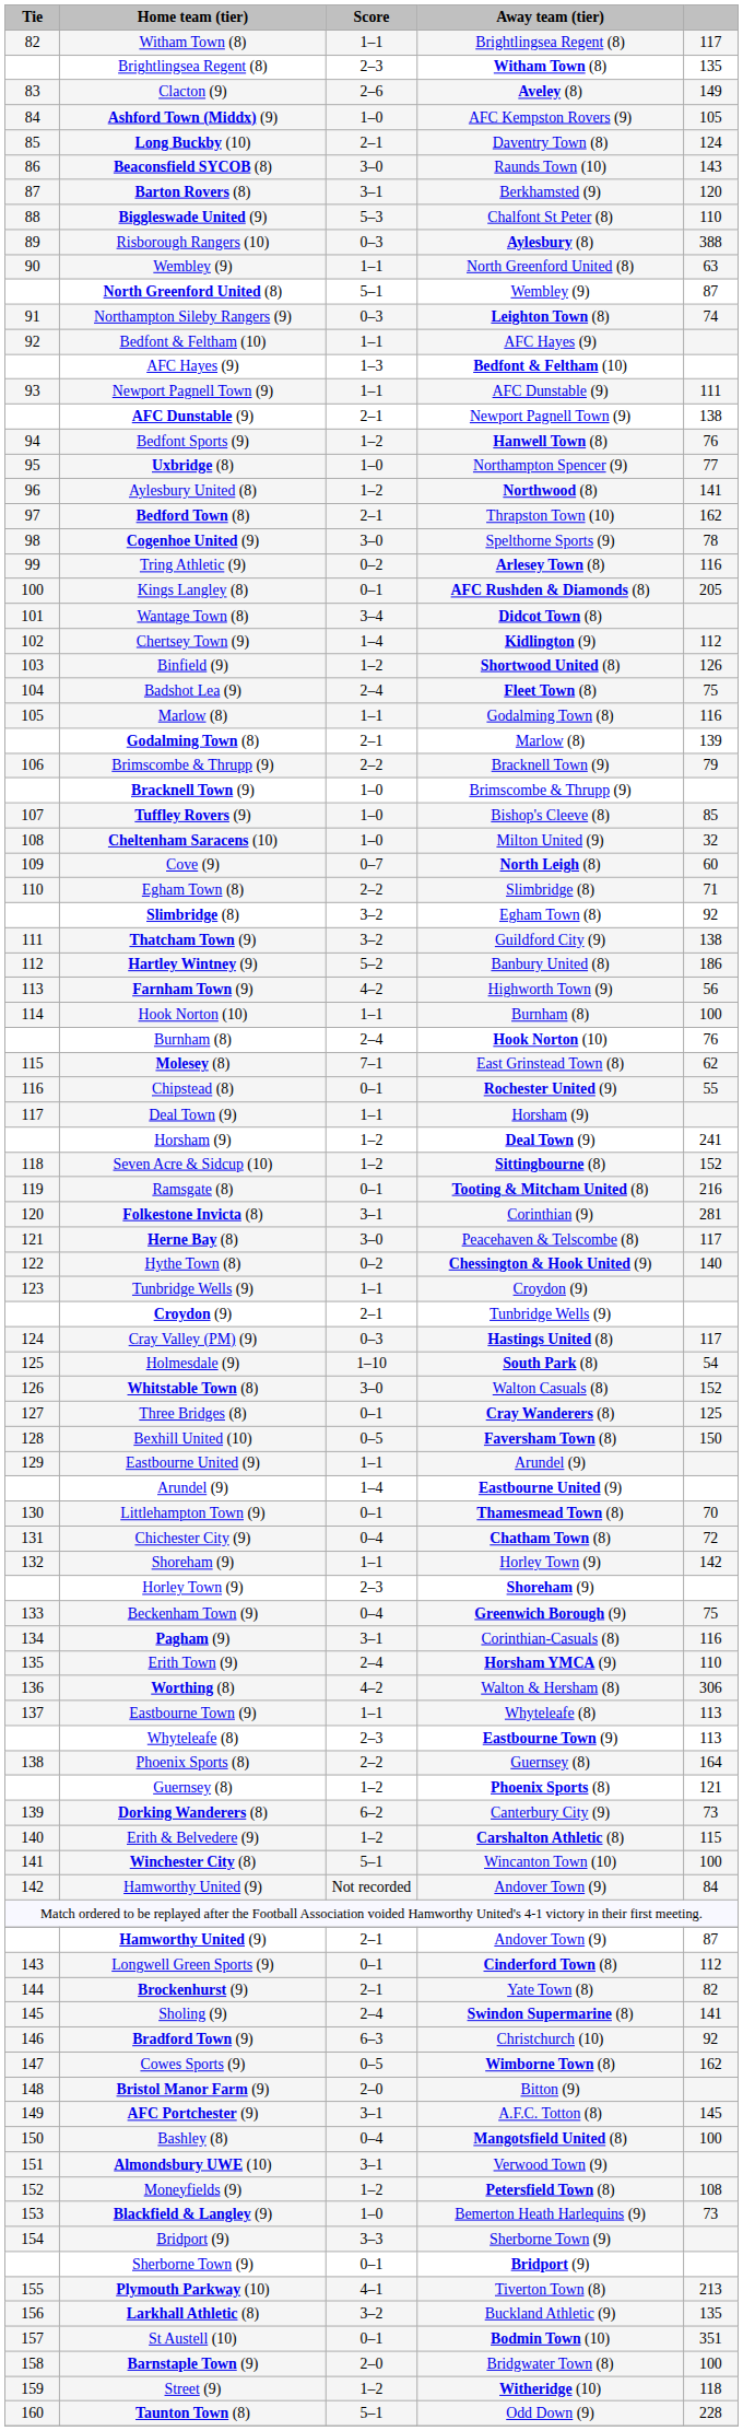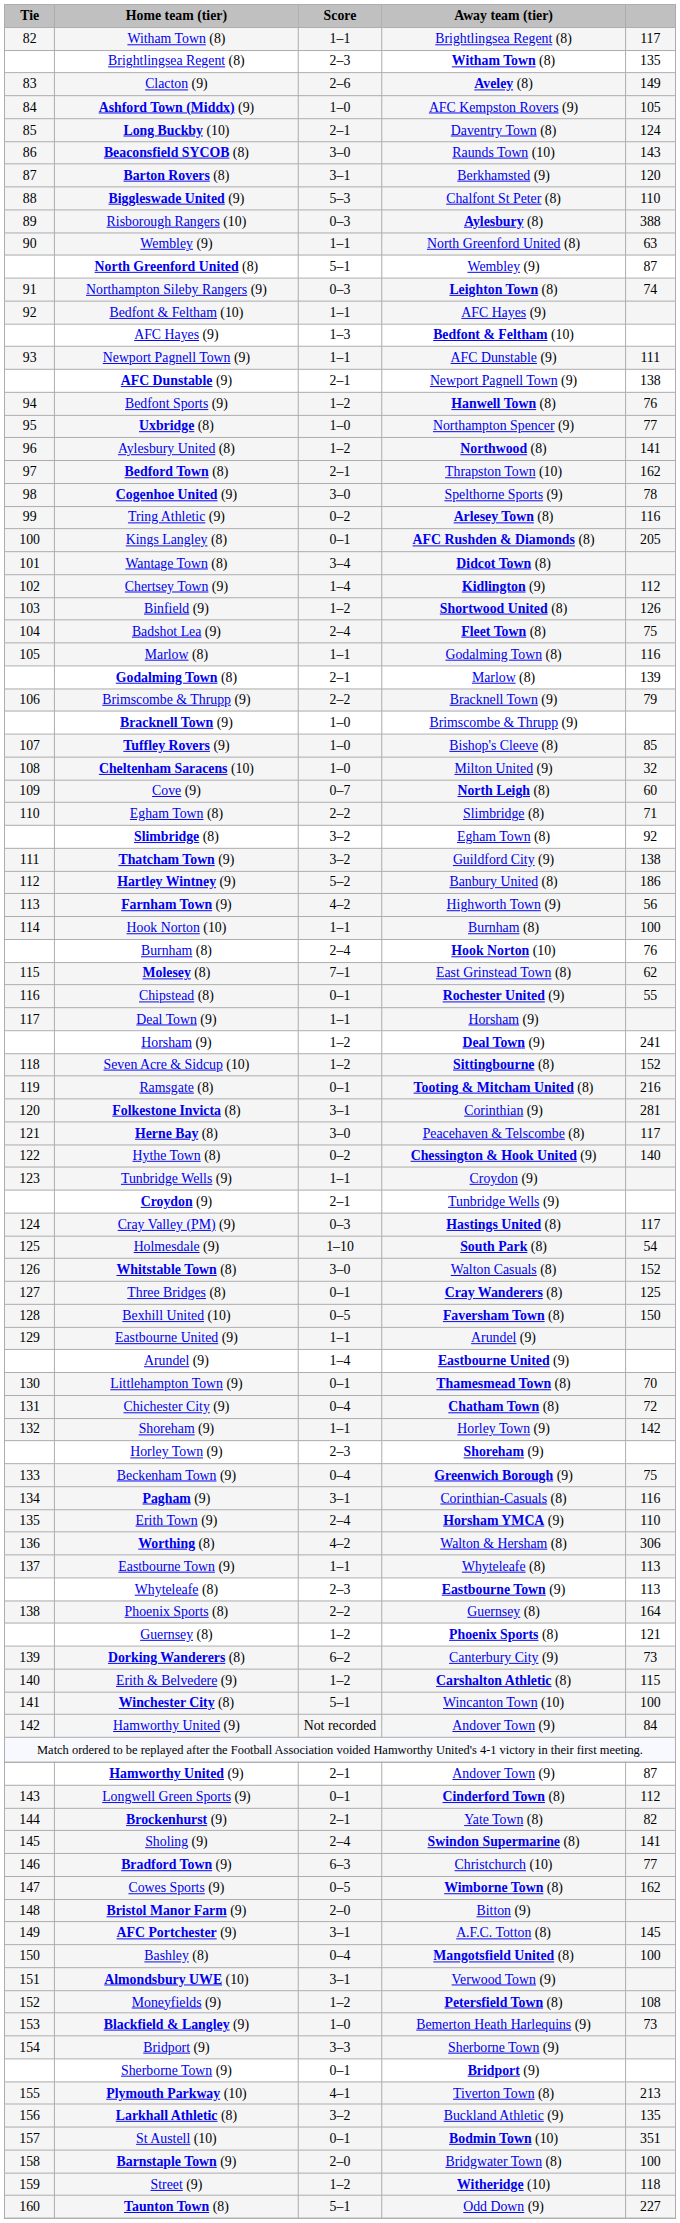 <table class="wikitable" style="width: 700px; background:WhiteSmoke; text-align:center; font-size:90%">
 <tr>
 <td scope="col" style="width:  7.50%; background:silver;"><strong>Tie</strong></td>
 <td scope="col" style="width: 36.25%; background:silver;"><strong>Home team (tier)</strong></td>
 <td scope="col" style="width: 12.50%; background:silver;"><strong>Score</strong></td>
 <td scope="col" style="width: 36.25%; background:silver;"><strong>Away team (tier)</strong></td>
 <td scope="col" style="width:  7.50%; background:silver;"><strong></strong></td>
 </tr>
 <tr>
 <td>82</td>
 <td><a href='#'>Witham Town</a> (8)</td>
 <td>1–1</td>
 <td><a href='#'>Brightlingsea Regent</a> (8)</td>
 <td>117</td>
 </tr>
 <tr style="background:white;">
 <td><em></em></td>
 <td><a href='#'>Brightlingsea Regent</a> (8)</td>
 <td>2–3</td>
 <td><strong><a href='#'>Witham Town</a></strong> (8)</td>
 <td>135</td>
 </tr>
 <tr>
 <td>83</td>
 <td><a href='#'>Clacton</a> (9)</td>
 <td>2–6</td>
 <td><strong><a href='#'>Aveley</a></strong> (8)</td>
 <td>149</td>
 </tr>
 <tr>
 <td>84</td>
 <td><strong><a href='#'>Ashford Town (Middx)</a></strong> (9)</td>
 <td>1–0</td>
 <td><a href='#'>AFC Kempston Rovers</a> (9)</td>
 <td>105</td>
 </tr>
 <tr>
 <td>85</td>
 <td><strong><a href='#'>Long Buckby</a></strong> (10)</td>
 <td>2–1</td>
 <td><a href='#'>Daventry Town</a> (8)</td>
 <td>124</td>
 </tr>
 <tr>
 <td>86</td>
 <td><strong><a href='#'>Beaconsfield SYCOB</a></strong> (8)</td>
 <td>3–0</td>
 <td><a href='#'>Raunds Town</a> (10)</td>
 <td>143</td>
 </tr>
 <tr>
 <td>87</td>
 <td><strong><a href='#'>Barton Rovers</a></strong> (8)</td>
 <td>3–1</td>
 <td><a href='#'>Berkhamsted</a> (9)</td>
 <td>120</td>
 </tr>
 <tr>
 <td>88</td>
 <td><strong><a href='#'>Biggleswade United</a></strong> (9)</td>
 <td>5–3</td>
 <td><a href='#'>Chalfont St Peter</a> (8)</td>
 <td>110</td>
 </tr>
 <tr>
 <td>89</td>
 <td><a href='#'>Risborough Rangers</a> (10)</td>
 <td>0–3</td>
 <td><strong><a href='#'>Aylesbury</a></strong> (8)</td>
 <td>388</td>
 </tr>
 <tr>
 <td>90</td>
 <td><a href='#'>Wembley</a> (9)</td>
 <td>1–1</td>
 <td><a href='#'>North Greenford United</a> (8)</td>
 <td>63</td>
 </tr>
 <tr style="background:white;">
 <td><em></em></td>
 <td><strong><a href='#'>North Greenford United</a></strong> (8)</td>
 <td>5–1</td>
 <td><a href='#'>Wembley</a> (9)</td>
 <td>87</td>
 </tr>
 <tr>
 <td>91</td>
 <td><a href='#'>Northampton Sileby Rangers</a> (9)</td>
 <td>0–3</td>
 <td><strong><a href='#'>Leighton Town</a></strong> (8)</td>
 <td>74</td>
 </tr>
 <tr>
 <td>92</td>
 <td><a href='#'>Bedfont & Feltham</a> (10)</td>
 <td>1–1</td>
 <td><a href='#'>AFC Hayes</a> (9)</td>
 <td></td>
 </tr>
 <tr style="background:white;">
 <td><em></em></td>
 <td><a href='#'>AFC Hayes</a> (9)</td>
 <td>1–3</td>
 <td><strong><a href='#'>Bedfont & Feltham</a></strong> (10)</td>
 <td></td>
 </tr>
 <tr>
 <td>93</td>
 <td><a href='#'>Newport Pagnell Town</a> (9)</td>
 <td>1–1</td>
 <td><a href='#'>AFC Dunstable</a> (9)</td>
 <td>111</td>
 </tr>
 <tr style="background:white;">
 <td><em></em></td>
 <td><strong><a href='#'>AFC Dunstable</a></strong> (9)</td>
 <td>2–1</td>
 <td><a href='#'>Newport Pagnell Town</a> (9)</td>
 <td>138</td>
 </tr>
 <tr>
 <td>94</td>
 <td><a href='#'>Bedfont Sports</a> (9)</td>
 <td>1–2</td>
 <td><strong><a href='#'>Hanwell Town</a></strong> (8)</td>
 <td>76</td>
 </tr>
 <tr>
 <td>95</td>
 <td><strong><a href='#'>Uxbridge</a></strong> (8)</td>
 <td>1–0</td>
 <td><a href='#'>Northampton Spencer</a> (9)</td>
 <td>77</td>
 </tr>
 <tr>
 <td>96</td>
 <td><a href='#'>Aylesbury United</a> (8)</td>
 <td>1–2</td>
 <td><strong><a href='#'>Northwood</a></strong> (8)</td>
 <td>141</td>
 </tr>
 <tr>
 <td>97</td>
 <td><strong><a href='#'>Bedford Town</a></strong> (8)</td>
 <td>2–1</td>
 <td><a href='#'>Thrapston Town</a> (10)</td>
 <td>162</td>
 </tr>
 <tr>
 <td>98</td>
 <td><strong><a href='#'>Cogenhoe United</a></strong> (9)</td>
 <td>3–0</td>
 <td><a href='#'>Spelthorne Sports</a> (9)</td>
 <td>78</td>
 </tr>
 <tr>
 <td>99</td>
 <td><a href='#'>Tring Athletic</a> (9)</td>
 <td>0–2</td>
 <td><strong><a href='#'>Arlesey Town</a></strong> (8)</td>
 <td>116</td>
 </tr>
 <tr>
 <td>100</td>
 <td><a href='#'>Kings Langley</a> (8)</td>
 <td>0–1</td>
 <td><strong><a href='#'>AFC Rushden & Diamonds</a></strong> (8)</td>
 <td>205</td>
 </tr>
 <tr>
 <td>101</td>
 <td><a href='#'>Wantage Town</a> (8)</td>
 <td>3–4</td>
 <td><strong><a href='#'>Didcot Town</a></strong> (8)</td>
 <td></td>
 </tr>
 <tr>
 <td>102</td>
 <td><a href='#'>Chertsey Town</a> (9)</td>
 <td>1–4</td>
 <td><strong><a href='#'>Kidlington</a></strong> (9)</td>
 <td>112</td>
 </tr>
 <tr>
 <td>103</td>
 <td><a href='#'>Binfield</a> (9)</td>
 <td>1–2</td>
 <td><strong><a href='#'>Shortwood United</a></strong> (8)</td>
 <td>126</td>
 </tr>
 <tr>
 <td>104</td>
 <td><a href='#'>Badshot Lea</a> (9)</td>
 <td>2–4</td>
 <td><strong><a href='#'>Fleet Town</a></strong> (8)</td>
 <td>75</td>
 </tr>
 <tr>
 <td>105</td>
 <td><a href='#'>Marlow</a> (8)</td>
 <td>1–1</td>
 <td><a href='#'>Godalming Town</a> (8)</td>
 <td>116</td>
 </tr>
 <tr style="background:white;">
 <td><em></em></td>
 <td><strong><a href='#'>Godalming Town</a></strong> (8)</td>
 <td>2–1 </td>
 <td><a href='#'>Marlow</a> (8)</td>
 <td>139</td>
 </tr>
 <tr>
 <td>106</td>
 <td><a href='#'>Brimscombe & Thrupp</a> (9)</td>
 <td>2–2</td>
 <td><a href='#'>Bracknell Town</a> (9)</td>
 <td>79</td>
 </tr>
 <tr style="background:white;">
 <td><em></em></td>
 <td><strong><a href='#'>Bracknell Town</a></strong> (9)</td>
 <td>1–0</td>
 <td><a href='#'>Brimscombe & Thrupp</a> (9)</td>
 <td></td>
 </tr>
 <tr>
 <td>107</td>
 <td><strong><a href='#'>Tuffley Rovers</a></strong> (9)</td>
 <td>1–0</td>
 <td><a href='#'>Bishop's Cleeve</a> (8)</td>
 <td>85</td>
 </tr>
 <tr>
 <td>108</td>
 <td><strong><a href='#'>Cheltenham Saracens</a></strong> (10)</td>
 <td>1–0</td>
 <td><a href='#'>Milton United</a> (9)</td>
 <td>32</td>
 </tr>
 <tr>
 <td>109</td>
 <td><a href='#'>Cove</a> (9)</td>
 <td>0–7</td>
 <td><strong><a href='#'>North Leigh</a></strong> (8)</td>
 <td>60</td>
 </tr>
 <tr>
 <td>110</td>
 <td><a href='#'>Egham Town</a> (8)</td>
 <td>2–2</td>
 <td><a href='#'>Slimbridge</a> (8)</td>
 <td>71</td>
 </tr>
 <tr style="background:white;">
 <td><em></em></td>
 <td><strong><a href='#'>Slimbridge</a></strong> (8)</td>
 <td>3–2 </td>
 <td><a href='#'>Egham Town</a> (8)</td>
 <td>92</td>
 </tr>
 <tr>
 <td>111</td>
 <td><strong><a href='#'>Thatcham Town</a></strong> (9)</td>
 <td>3–2</td>
 <td><a href='#'>Guildford City</a> (9)</td>
 <td>138</td>
 </tr>
 <tr>
 <td>112</td>
 <td><strong><a href='#'>Hartley Wintney</a></strong> (9)</td>
 <td>5–2</td>
 <td><a href='#'>Banbury United</a> (8)</td>
 <td>186</td>
 </tr>
 <tr>
 <td>113</td>
 <td><strong><a href='#'>Farnham Town</a></strong> (9)</td>
 <td>4–2</td>
 <td><a href='#'>Highworth Town</a> (9)</td>
 <td>56</td>
 </tr>
 <tr>
 <td>114</td>
 <td><a href='#'>Hook Norton</a> (10)</td>
 <td>1–1</td>
 <td><a href='#'>Burnham</a> (8)</td>
 <td>100</td>
 </tr>
 <tr style="background:white;">
 <td><em></em></td>
 <td><a href='#'>Burnham</a> (8)</td>
 <td>2–4 </td>
 <td><strong><a href='#'>Hook Norton</a></strong> (10)</td>
 <td>76</td>
 </tr>
 <tr>
 <td>115</td>
 <td><strong><a href='#'>Molesey</a></strong> (8)</td>
 <td>7–1</td>
 <td><a href='#'>East Grinstead Town</a> (8)</td>
 <td>62</td>
 </tr>
 <tr>
 <td>116</td>
 <td><a href='#'>Chipstead</a> (8)</td>
 <td>0–1</td>
 <td><strong><a href='#'>Rochester United</a></strong> (9)</td>
 <td>55</td>
 </tr>
 <tr>
 <td>117</td>
 <td><a href='#'>Deal Town</a> (9)</td>
 <td>1–1</td>
 <td><a href='#'>Horsham</a> (9)</td>
 <td></td>
 </tr>
 <tr style="background:white;">
 <td><em></em></td>
 <td><a href='#'>Horsham</a> (9)</td>
 <td>1–2</td>
 <td><strong><a href='#'>Deal Town</a></strong> (9)</td>
 <td>241</td>
 </tr>
 <tr>
 <td>118</td>
 <td><a href='#'>Seven Acre & Sidcup</a> (10)</td>
 <td>1–2</td>
 <td><strong><a href='#'>Sittingbourne</a></strong> (8)</td>
 <td>152</td>
 </tr>
 <tr>
 <td>119</td>
 <td><a href='#'>Ramsgate</a> (8)</td>
 <td>0–1</td>
 <td><strong><a href='#'>Tooting & Mitcham United</a></strong> (8)</td>
 <td>216</td>
 </tr>
 <tr>
 <td>120</td>
 <td><strong><a href='#'>Folkestone Invicta</a></strong> (8)</td>
 <td>3–1</td>
 <td><a href='#'>Corinthian</a> (9)</td>
 <td>281</td>
 </tr>
 <tr>
 <td>121</td>
 <td><strong><a href='#'>Herne Bay</a></strong> (8)</td>
 <td>3–0</td>
 <td><a href='#'>Peacehaven & Telscombe</a> (8)</td>
 <td>117</td>
 </tr>
 <tr>
 <td>122</td>
 <td><a href='#'>Hythe Town</a> (8)</td>
 <td>0–2</td>
 <td><strong><a href='#'>Chessington & Hook United</a></strong> (9)</td>
 <td>140</td>
 </tr>
 <tr>
 <td>123</td>
 <td><a href='#'>Tunbridge Wells</a> (9)</td>
 <td>1–1</td>
 <td><a href='#'>Croydon</a> (9)</td>
 <td></td>
 </tr>
 <tr style="background:white;">
 <td><em></em></td>
 <td><strong><a href='#'>Croydon</a></strong> (9)</td>
 <td>2–1</td>
 <td><a href='#'>Tunbridge Wells</a> (9)</td>
 <td></td>
 </tr>
 <tr>
 <td>124</td>
 <td><a href='#'>Cray Valley (PM)</a> (9)</td>
 <td>0–3</td>
 <td><strong><a href='#'>Hastings United</a></strong> (8)</td>
 <td>117</td>
 </tr>
 <tr>
 <td>125</td>
 <td><a href='#'>Holmesdale</a> (9)</td>
 <td>1–10</td>
 <td><strong><a href='#'>South Park</a></strong> (8)</td>
 <td>54</td>
 </tr>
 <tr>
 <td>126</td>
 <td><strong><a href='#'>Whitstable Town</a></strong> (8)</td>
 <td>3–0</td>
 <td><a href='#'>Walton Casuals</a> (8)</td>
 <td>152</td>
 </tr>
 <tr>
 <td>127</td>
 <td><a href='#'>Three Bridges</a> (8)</td>
 <td>0–1</td>
 <td><strong><a href='#'>Cray Wanderers</a></strong> (8)</td>
 <td>125</td>
 </tr>
 <tr>
 <td>128</td>
 <td><a href='#'>Bexhill United</a> (10)</td>
 <td>0–5</td>
 <td><strong><a href='#'>Faversham Town</a></strong> (8)</td>
 <td>150</td>
 </tr>
 <tr>
 <td>129</td>
 <td><a href='#'>Eastbourne United</a> (9)</td>
 <td>1–1</td>
 <td><a href='#'>Arundel</a> (9)</td>
 <td></td>
 </tr>
 <tr style="background:white;">
 <td><em></em></td>
 <td><a href='#'>Arundel</a> (9)</td>
 <td>1–4</td>
 <td><strong><a href='#'>Eastbourne United</a></strong> (9)</td>
 <td></td>
 </tr>
 <tr>
 <td>130</td>
 <td><a href='#'>Littlehampton Town</a> (9)</td>
 <td>0–1</td>
 <td><strong><a href='#'>Thamesmead Town</a></strong> (8)</td>
 <td>70</td>
 </tr>
 <tr>
 <td>131</td>
 <td><a href='#'>Chichester City</a> (9)</td>
 <td>0–4</td>
 <td><strong><a href='#'>Chatham Town</a></strong> (8)</td>
 <td>72</td>
 </tr>
 <tr>
 <td>132</td>
 <td><a href='#'>Shoreham</a> (9)</td>
 <td>1–1</td>
 <td><a href='#'>Horley Town</a> (9)</td>
 <td>142</td>
 </tr>
 <tr style="background:white;">
 <td><em></em></td>
 <td><a href='#'>Horley Town</a> (9)</td>
 <td>2–3</td>
 <td><strong><a href='#'>Shoreham</a></strong> (9)</td>
 <td></td>
 </tr>
 <tr>
 <td>133</td>
 <td><a href='#'>Beckenham Town</a> (9)</td>
 <td>0–4</td>
 <td><strong><a href='#'>Greenwich Borough</a></strong> (9)</td>
 <td>75</td>
 </tr>
 <tr>
 <td>134</td>
 <td><strong><a href='#'>Pagham</a></strong> (9)</td>
 <td>3–1</td>
 <td><a href='#'>Corinthian-Casuals</a> (8)</td>
 <td>116</td>
 </tr>
 <tr>
 <td>135</td>
 <td><a href='#'>Erith Town</a> (9)</td>
 <td>2–4</td>
 <td><strong><a href='#'>Horsham YMCA</a></strong> (9)</td>
 <td>110</td>
 </tr>
 <tr>
 <td>136</td>
 <td><strong><a href='#'>Worthing</a></strong> (8)</td>
 <td>4–2</td>
 <td><a href='#'>Walton & Hersham</a> (8)</td>
 <td>306</td>
 </tr>
 <tr>
 <td>137</td>
 <td><a href='#'>Eastbourne Town</a> (9)</td>
 <td>1–1</td>
 <td><a href='#'>Whyteleafe</a> (8)</td>
 <td>113</td>
 </tr>
 <tr style="background:white;">
 <td><em></em></td>
 <td><a href='#'>Whyteleafe</a> (8)</td>
 <td>2–3</td>
 <td><strong><a href='#'>Eastbourne Town</a></strong> (9)</td>
 <td>113</td>
 </tr>
 <tr>
 <td>138</td>
 <td><a href='#'>Phoenix Sports</a> (8)</td>
 <td>2–2</td>
 <td><a href='#'>Guernsey</a> (8)</td>
 <td>164</td>
 </tr>
 <tr style="background:white;">
 <td><em></em></td>
 <td><a href='#'>Guernsey</a> (8)</td>
 <td>1–2</td>
 <td><strong><a href='#'>Phoenix Sports</a></strong> (8)</td>
 <td>121</td>
 </tr>
 <tr>
 <td>139</td>
 <td><strong><a href='#'>Dorking Wanderers</a></strong> (8)</td>
 <td>6–2</td>
 <td><a href='#'>Canterbury City</a> (9)</td>
 <td>73</td>
 </tr>
 <tr>
 <td>140</td>
 <td><a href='#'>Erith & Belvedere</a> (9)</td>
 <td>1–2</td>
 <td><strong><a href='#'>Carshalton Athletic</a></strong> (8)</td>
 <td>115</td>
 </tr>
 <tr>
 <td>141</td>
 <td><strong><a href='#'>Winchester City</a></strong> (8)</td>
 <td>5–1</td>
 <td><a href='#'>Wincanton Town</a> (10)</td>
 <td>100</td>
 </tr>
 <tr>
 <td>142</td>
 <td><a href='#'>Hamworthy United</a> (9)</td>
 <td>Not recorded</td>
 <td><a href='#'>Andover Town</a> (9)</td>
 <td>84</td>
 </tr>
 <tr>
 <td colspan="5" style="background:GhostWhite; height:20px; text-align:center; font-size:90%">Match ordered to be replayed after the Football Association voided Hamworthy United's 4-1 victory in their first meeting.</td>
 </tr>
 <tr>
 </tr>
 <tr style="background:white;">
 <td><em></em></td>
 <td><strong><a href='#'>Hamworthy United</a></strong> (9)</td>
 <td>2–1</td>
 <td><a href='#'>Andover Town</a> (9)</td>
 <td>87</td>
 </tr>
 <tr>
 <td>143</td>
 <td><a href='#'>Longwell Green Sports</a> (9)</td>
 <td>0–1</td>
 <td><strong><a href='#'>Cinderford Town</a></strong> (8)</td>
 <td>112</td>
 </tr>
 <tr>
 <td>144</td>
 <td><strong><a href='#'>Brockenhurst</a></strong> (9)</td>
 <td>2–1</td>
 <td><a href='#'>Yate Town</a> (8)</td>
 <td>82</td>
 </tr>
 <tr>
 <td>145</td>
 <td><a href='#'>Sholing</a> (9)</td>
 <td>2–4</td>
 <td><strong><a href='#'>Swindon Supermarine</a></strong> (8)</td>
 <td>141</td>
 </tr>
 <tr>
 <td>146</td>
 <td><strong><a href='#'>Bradford Town</a></strong> (9)</td>
 <td>6–3</td>
 <td><a href='#'>Christchurch</a> (10)</td>
-<td>92</td>
+<td>77</td>
 </tr>
 <tr>
 <td>147</td>
 <td><a href='#'>Cowes Sports</a> (9)</td>
 <td>0–5</td>
 <td><strong><a href='#'>Wimborne Town</a></strong> (8)</td>
 <td>162</td>
 </tr>
 <tr>
 <td>148</td>
 <td><strong><a href='#'>Bristol Manor Farm</a></strong> (9)</td>
 <td>2–0</td>
 <td><a href='#'>Bitton</a> (9)</td>
 <td></td>
 </tr>
 <tr>
 <td>149</td>
 <td><strong><a href='#'>AFC Portchester</a></strong> (9)</td>
 <td>3–1</td>
 <td><a href='#'>A.F.C. Totton</a> (8)</td>
 <td>145</td>
 </tr>
 <tr>
 <td>150</td>
 <td><a href='#'>Bashley</a> (8)</td>
 <td>0–4</td>
 <td><strong><a href='#'>Mangotsfield United</a></strong> (8)</td>
 <td>100</td>
 </tr>
 <tr>
 <td>151</td>
 <td><strong><a href='#'>Almondsbury UWE</a></strong> (10)</td>
 <td>3–1</td>
 <td><a href='#'>Verwood Town</a> (9)</td>
 <td></td>
 </tr>
 <tr>
 <td>152</td>
 <td><a href='#'>Moneyfields</a> (9)</td>
 <td>1–2</td>
 <td><strong><a href='#'>Petersfield Town</a></strong> (8)</td>
 <td>108</td>
 </tr>
 <tr>
 <td>153</td>
 <td><strong><a href='#'>Blackfield & Langley</a></strong> (9)</td>
 <td>1–0</td>
 <td><a href='#'>Bemerton Heath Harlequins</a> (9)</td>
 <td>73</td>
 </tr>
 <tr>
 <td>154</td>
 <td><a href='#'>Bridport</a> (9)</td>
 <td>3–3</td>
 <td><a href='#'>Sherborne Town</a> (9)</td>
 <td></td>
 </tr>
 <tr style="background:white;">
 <td><em></em></td>
 <td><a href='#'>Sherborne Town</a> (9)</td>
 <td>0–1 </td>
 <td><strong><a href='#'>Bridport</a></strong> (9)</td>
 <td></td>
 </tr>
 <tr>
 <td>155</td>
 <td><strong><a href='#'>Plymouth Parkway</a></strong> (10)</td>
 <td>4–1</td>
 <td><a href='#'>Tiverton Town</a> (8)</td>
 <td>213</td>
 </tr>
 <tr>
 <td>156</td>
 <td><strong><a href='#'>Larkhall Athletic</a></strong> (8)</td>
 <td>3–2</td>
 <td><a href='#'>Buckland Athletic</a> (9)</td>
 <td>135</td>
 </tr>
 <tr>
 <td>157</td>
 <td><a href='#'>St Austell</a> (10)</td>
 <td>0–1</td>
 <td><strong><a href='#'>Bodmin Town</a></strong> (10)</td>
 <td>351</td>
 </tr>
 <tr>
 <td>158</td>
 <td><strong><a href='#'>Barnstaple Town</a></strong> (9)</td>
 <td>2–0</td>
 <td><a href='#'>Bridgwater Town</a> (8)</td>
 <td>100</td>
 </tr>
 <tr>
 <td>159</td>
 <td><a href='#'>Street</a> (9)</td>
 <td>1–2</td>
 <td><strong><a href='#'>Witheridge</a></strong> (10)</td>
 <td>118</td>
 </tr>
 <tr>
 <td>160</td>
 <td><strong><a href='#'>Taunton Town</a></strong> (8)</td>
 <td>5–1</td>
 <td><a href='#'>Odd Down</a> (9)</td>
-<td>228</td>
+<td>227</td>
 </tr>
 <tr>
 </tr>
 </table>
